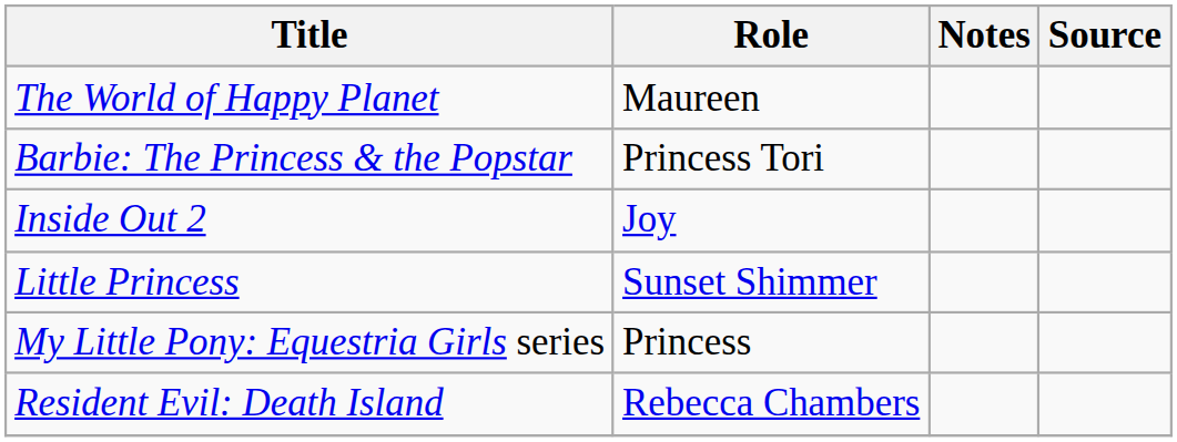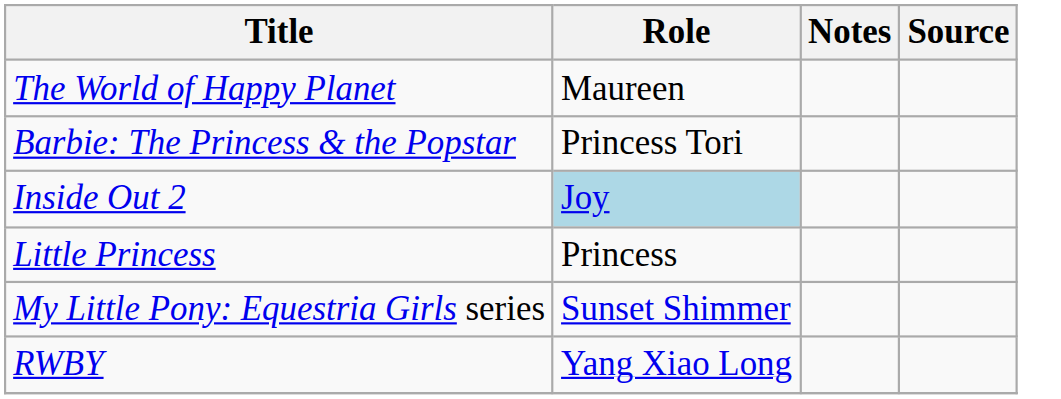 <table class="wikitable sortable plainrowheaders">
 <tr>
 <th>Title</th>
 <th>Role</th>
 <th class="unsortable">Notes</th>
 <th class="unsortable">Source</th>
 </tr>
 <tr>
 <td><em><a href='#'>The World of Happy Planet</a></em></td>
 <td>Maureen</td>
 <td></td>
 <td></td>
 </tr>
 <tr>
 <td><em><a href='#'>Barbie: The Princess & the Popstar</a></em></td>
 <td>Princess Tori</td>
 <td></td>
 <td></td>
 </tr>
 <tr>
 <td><em><a href='#'>Inside Out 2</a></em></td>
-<td><a href='#'>Joy</a></td>
+<td style="background: lightblue;"><a href='#'>Joy</a></td>
 <td></td>
 <td></td>
 </tr>
 <tr>
 <td><em><a href='#'>Little Princess</a></em></td>
+<td>Princess</td>
+<td></td>
+<td></td>
+</tr>
+<tr>
+<td><em><a href='#'>My Little Pony: Equestria Girls</a></em> series</td>
 <td><a href='#'>Sunset Shimmer</a></td>
 <td></td>
 <td></td>
 </tr>
 <tr>
-<td><em><a href='#'>My Little Pony: Equestria Girls</a></em> series</td>
-<td>Princess</td>
-<td></td>
-<td></td>
-</tr>
-<tr>
-<td><em><a href='#'>Resident Evil: Death Island</a></em></td>
-<td><a href='#'>Rebecca Chambers</a></td>
+<td><em><a href='#'>RWBY</a></em></td>
+<td><a href='#'>Yang Xiao Long</a></td>
 <td></td>
 <td></td>
 </tr>
 <tr>
 </tr>
 </table>
